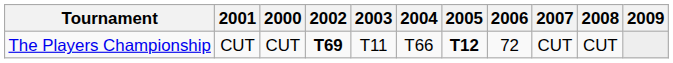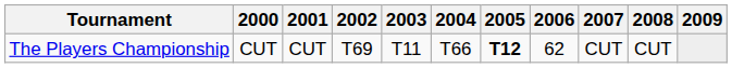 <table class="wikitable" style="font-size:95%;text-align:center;">
 <tr>
 <th>Tournament</th>
+<th>2000</th>
 <th>2001</th>
-<th>2000</th>
 <th>2002</th>
 <th>2003</th>
 <th>2004</th>
 <th>2005</th>
 <th>2006</th>
 <th>2007</th>
 <th>2008</th>
 <th>2009</th>
 </tr>
 <tr>
 <td align=left><a href='#'>The Players Championship</a></td>
 <td>CUT</td>
 <td>CUT</td>
-<td><strong>T69</strong></td>
+<td>T69</td>
 <td>T11</td>
 <td>T66</td>
 <td><strong>T12</strong></td>
-<td>72</td>
+<td>62</td>
 <td>CUT</td>
 <td>CUT</td>
 <td style="background:#eeeeee;"></td>
 </tr>
 </table>
